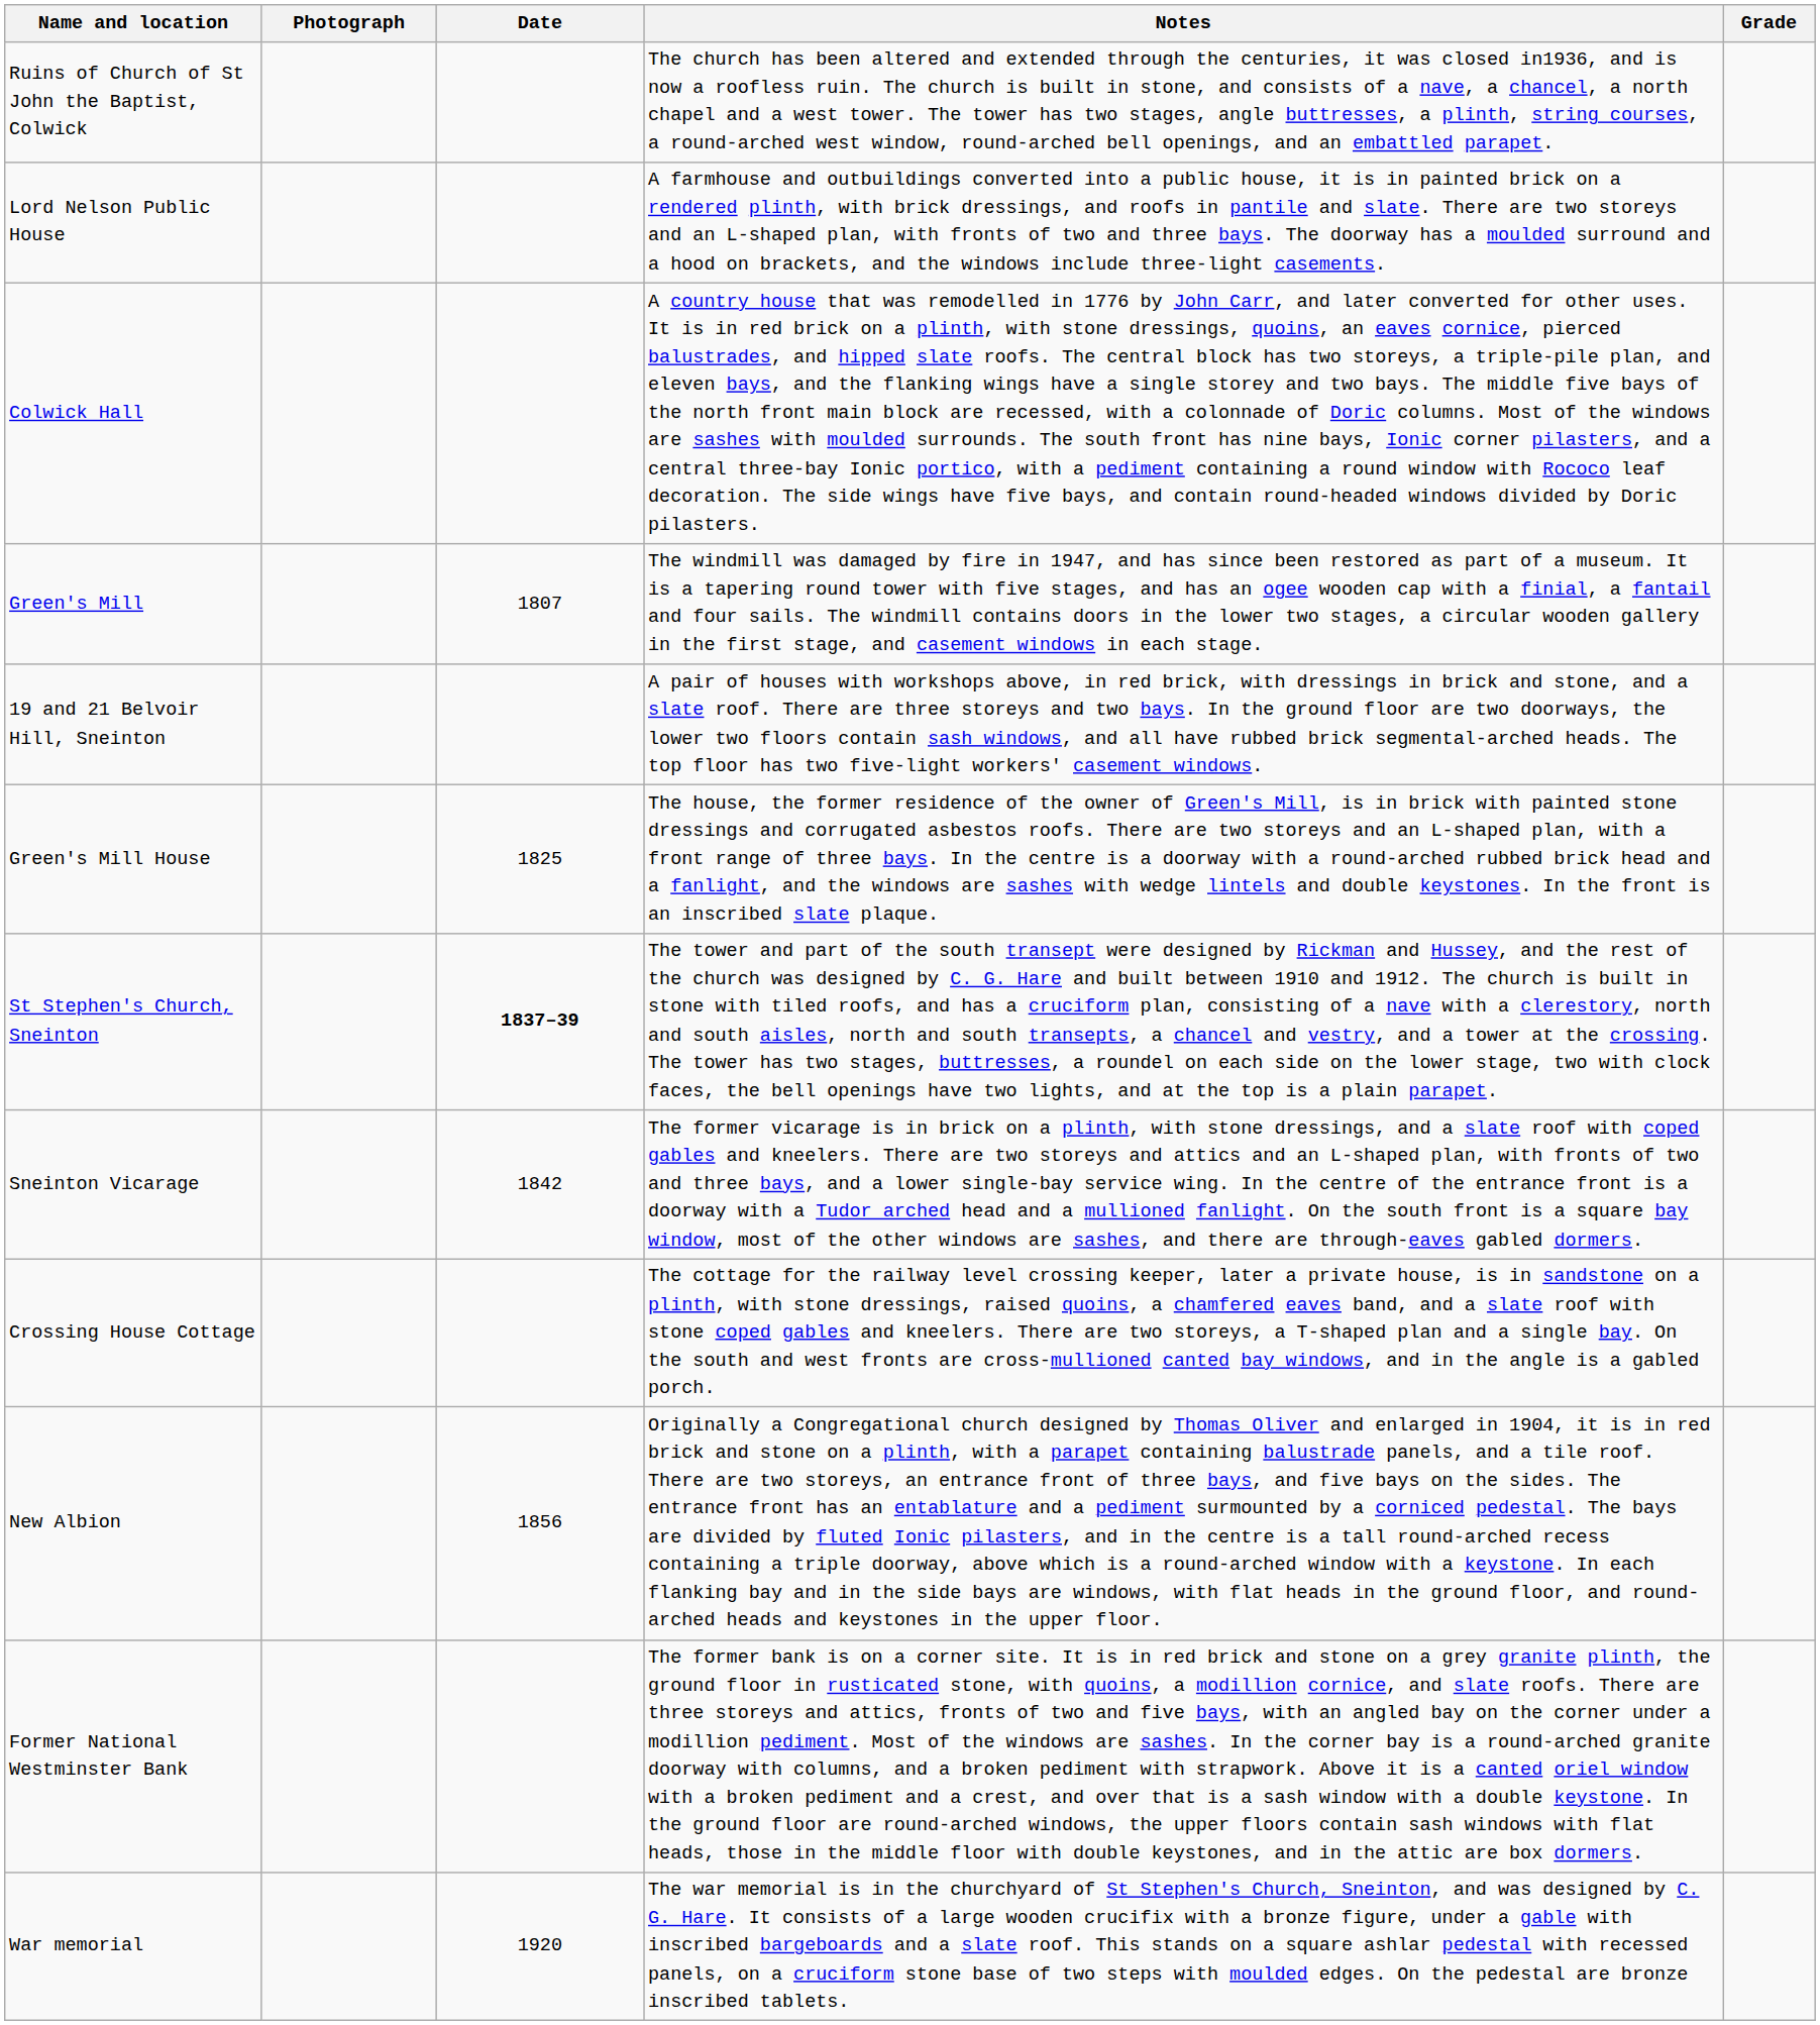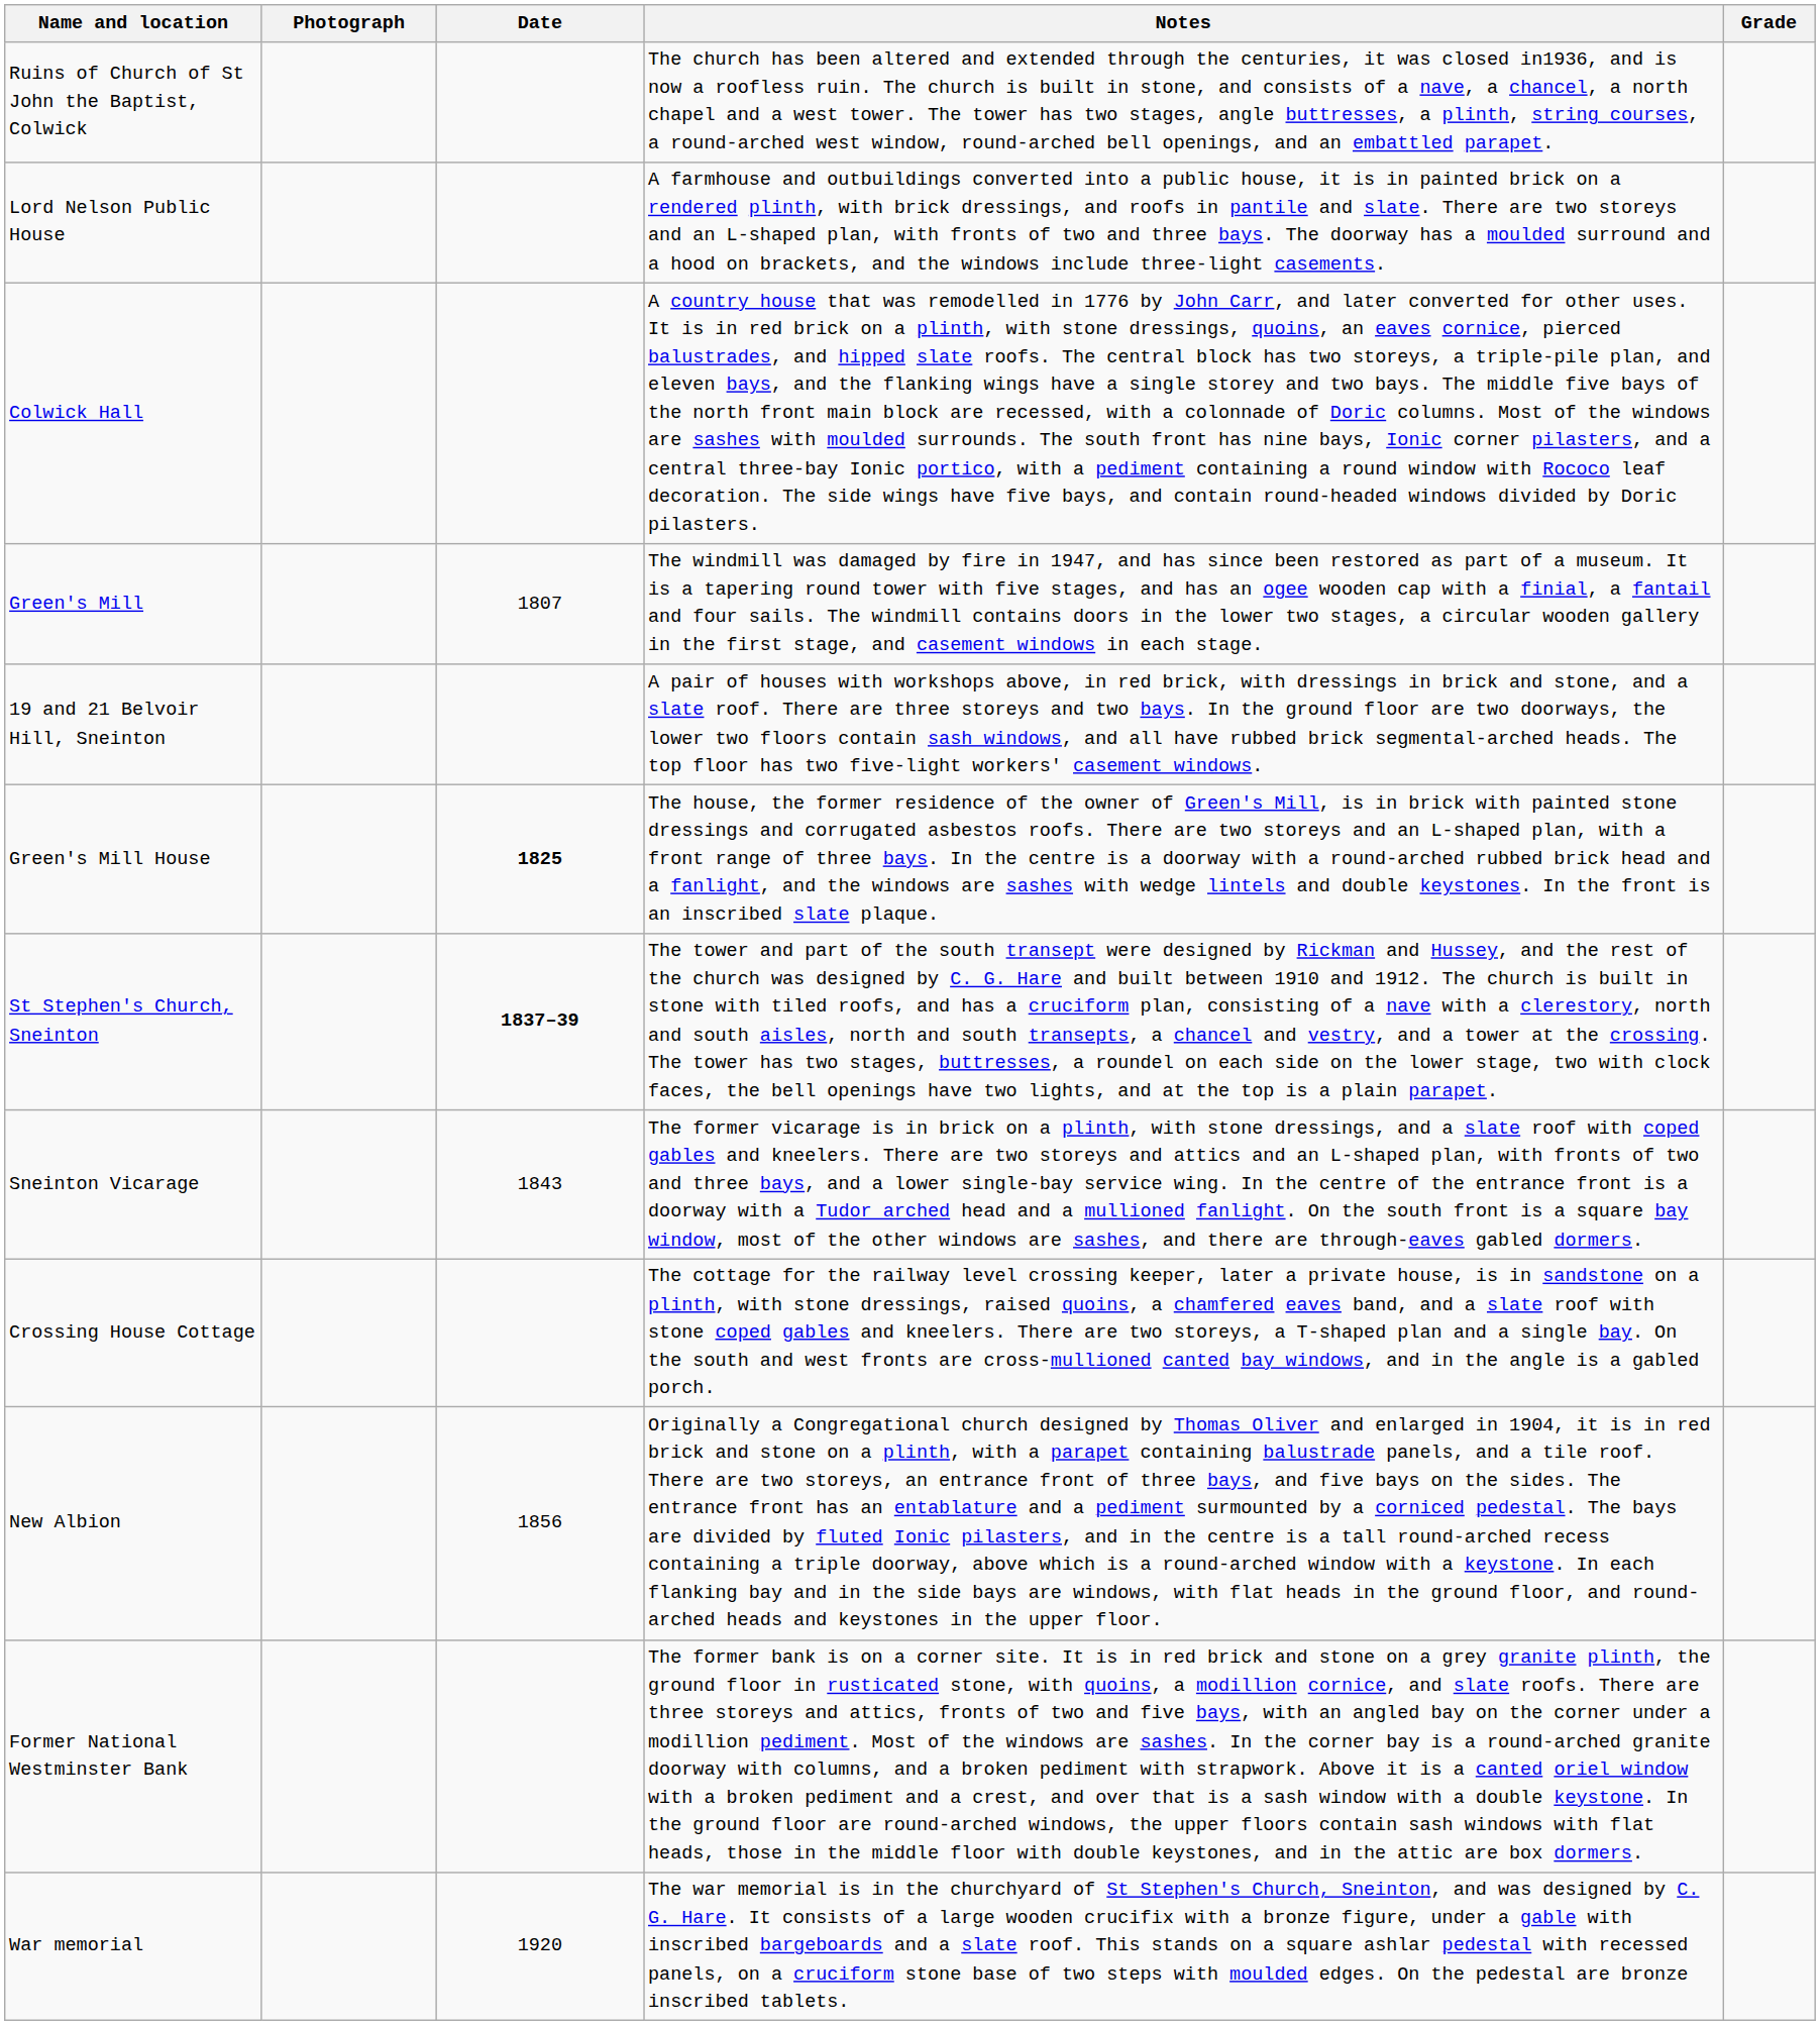 <table class="wikitable sortable plainrowheaders" style="width:100%; border:0px; text-align:left; line-height:150%">
 <tr>
 <th scope="col"  style="width:150px">Name and location</th>
 <th scope="col"  style="width:100px" class="unsortable">Photograph</th>
 <th scope="col"  style="width:120px">Date</th>
 <th scope="col"  style="width:650px" class="unsortable">Notes</th>
 <th scope="col"  style="width:50px">Grade</th>
 </tr>
 <tr>
 <td>Ruins of Church of St John the Baptist, Colwick<br><small></small></td>
 <td></td>
 <td align="center"></td>
 <td>The church has been altered and extended through the centuries, it was closed in1936, and is now a roofless ruin.  The church is built in stone, and consists of a <a href='#'>nave</a>, a <a href='#'>chancel</a>, a north chapel and a west tower.  The tower has two stages, angle <a href='#'>buttresses</a>, a <a href='#'>plinth</a>, <a href='#'>string courses</a>, a round-arched west window, round-arched bell openings, and an <a href='#'>embattled</a> <a href='#'>parapet</a>.</td>
 <td align="center" ></td>
 </tr>
 <tr>
 <td>Lord Nelson Public House<br><small></small></td>
 <td></td>
 <td align="center"></td>
 <td>A farmhouse and outbuildings converted into a public house, it is in painted brick on a <a href='#'>rendered</a> <a href='#'>plinth</a>, with brick dressings, and roofs in <a href='#'>pantile</a> and <a href='#'>slate</a>.  There are two storeys and an L-shaped plan, with fronts of two and three <a href='#'>bays</a>.  The doorway has a <a href='#'>moulded</a> surround and a hood on brackets, and the windows include three-light <a href='#'>casements</a>.</td>
 <td align="center" ></td>
 </tr>
 <tr>
 <td><a href='#'>Colwick Hall</a><br><small></small></td>
 <td></td>
 <td align="center"></td>
 <td>A <a href='#'>country house</a> that was remodelled in 1776 by <a href='#'>John Carr</a>, and later converted for other uses.  It is in red brick on a <a href='#'>plinth</a>, with stone dressings, <a href='#'>quoins</a>, an <a href='#'>eaves</a> <a href='#'>cornice</a>, pierced <a href='#'>balustrades</a>, and <a href='#'>hipped</a> <a href='#'>slate</a> roofs.   The central block has two storeys, a triple-pile plan, and eleven <a href='#'>bays</a>, and the flanking wings have a single storey and two bays.  The middle five bays of the north front main block are recessed, with a colonnade of <a href='#'>Doric</a> columns.  Most of the windows are <a href='#'>sashes</a> with <a href='#'>moulded</a> surrounds.  The south front has nine bays, <a href='#'>Ionic</a> corner <a href='#'>pilasters</a>, and a central three-bay Ionic <a href='#'>portico</a>, with a <a href='#'>pediment</a> containing a round window with <a href='#'>Rococo</a> leaf decoration.  The side wings have five bays, and contain round-headed windows divided by Doric pilasters.</td>
 <td align="center" ></td>
 </tr>
 <tr>
 <td><a href='#'>Green's Mill</a><br><small></small></td>
 <td></td>
 <td align="center">1807</td>
 <td>The windmill was damaged by fire in 1947, and has since been restored as part of a museum.  It is a tapering round tower with five stages, and has an <a href='#'>ogee</a> wooden cap with a <a href='#'>finial</a>, a <a href='#'>fantail</a> and four sails.  The windmill contains doors in the lower two stages, a circular wooden gallery in the first stage, and <a href='#'>casement windows</a> in each stage.</td>
 <td align="center" ></td>
 </tr>
 <tr>
 <td>19 and 21 Belvoir Hill, Sneinton<br><small></small></td>
 <td></td>
 <td align="center"></td>
 <td>A pair of houses with workshops above, in red brick, with dressings in brick and stone, and a <a href='#'>slate</a> roof.  There are three storeys and two <a href='#'>bays</a>.  In the ground floor are two doorways, the lower two floors contain <a href='#'>sash windows</a>, and all have rubbed brick segmental-arched heads.  The top floor has two five-light workers' <a href='#'>casement windows</a>.</td>
 <td align="center" ></td>
 </tr>
 <tr>
 <td>Green's Mill House<br><small></small></td>
 <td></td>
-<td align="center">1825</td>
+<td align="center"><strong>1825</strong></td>
 <td>The house, the former residence of the owner of <a href='#'>Green's Mill</a>, is in brick with painted stone dressings and corrugated asbestos roofs.  There are two storeys and an L-shaped plan, with a front range of three <a href='#'>bays</a>.  In the centre is a doorway with a round-arched rubbed brick head and a <a href='#'>fanlight</a>, and the windows are <a href='#'>sashes</a> with wedge <a href='#'>lintels</a> and double <a href='#'>keystones</a>.  In the front is an inscribed <a href='#'>slate</a> plaque.</td>
 <td align="center" ></td>
 </tr>
 <tr>
 <td><a href='#'>St Stephen's Church, Sneinton</a><br><small></small></td>
 <td></td>
 <td align="center"><strong>1837–39</strong></td>
 <td>The tower and part of the south <a href='#'>transept</a> were designed by <a href='#'>Rickman</a> and <a href='#'>Hussey</a>, and the rest of the church was designed by <a href='#'>C. G. Hare</a> and built between 1910 and 1912.  The church is built in stone with tiled roofs, and has a <a href='#'>cruciform</a> plan, consisting of a <a href='#'>nave</a> with a <a href='#'>clerestory</a>, north and south <a href='#'>aisles</a>, north and south <a href='#'>transepts</a>, a <a href='#'>chancel</a> and <a href='#'>vestry</a>, and a tower at the <a href='#'>crossing</a>.  The tower has two stages, <a href='#'>buttresses</a>, a roundel on each side on the lower stage, two with clock faces, the bell openings have two lights, and at the top is a plain <a href='#'>parapet</a>.</td>
 <td align="center" ></td>
 </tr>
 <tr>
 <td>Sneinton Vicarage<br><small></small></td>
 <td></td>
-<td align="center">1842</td>
+<td align="center">1843</td>
 <td>The former vicarage is in brick on a <a href='#'>plinth</a>, with stone dressings, and a <a href='#'>slate</a> roof with <a href='#'>coped</a> <a href='#'>gables</a> and kneelers.  There are two storeys and attics and an L-shaped plan, with fronts of two and three <a href='#'>bays</a>, and a lower single-bay service wing.  In the centre of the entrance front is a doorway with a <a href='#'>Tudor arched</a> head and a <a href='#'>mullioned</a> <a href='#'>fanlight</a>.  On the south front is a square <a href='#'>bay window</a>, most of the other windows are <a href='#'>sashes</a>, and there are through-<a href='#'>eaves</a> gabled <a href='#'>dormers</a>.</td>
 <td align="center" ></td>
 </tr>
 <tr>
 <td>Crossing House Cottage<br><small></small></td>
 <td></td>
 <td align="center"></td>
 <td>The cottage for the railway level crossing keeper, later a private house, is in <a href='#'>sandstone</a> on a <a href='#'>plinth</a>, with stone dressings, raised <a href='#'>quoins</a>, a <a href='#'>chamfered</a> <a href='#'>eaves</a> band, and a <a href='#'>slate</a> roof with stone <a href='#'>coped</a> <a href='#'>gables</a> and kneelers.  There are two storeys, a T-shaped plan and a single <a href='#'>bay</a>.  On the south and west fronts are cross-<a href='#'>mullioned</a> <a href='#'>canted</a> <a href='#'>bay windows</a>, and in the angle is a gabled porch.</td>
 <td align="center" ></td>
 </tr>
 <tr>
 <td>New Albion<br><small></small></td>
 <td></td>
 <td align="center">1856</td>
 <td>Originally a Congregational church designed by <a href='#'>Thomas Oliver</a> and enlarged in 1904, it is in red brick and stone on a <a href='#'>plinth</a>, with a <a href='#'>parapet</a> containing <a href='#'>balustrade</a> panels, and a tile roof.  There are two storeys, an entrance front of three <a href='#'>bays</a>, and five bays on the sides.  The entrance front has an <a href='#'>entablature</a> and a <a href='#'>pediment</a> surmounted by a <a href='#'>corniced</a> <a href='#'>pedestal</a>.  The bays are divided by <a href='#'>fluted</a> <a href='#'>Ionic</a> <a href='#'>pilasters</a>, and in the centre is a tall round-arched recess containing a triple doorway, above which is a round-arched window with a <a href='#'>keystone</a>.  In each flanking bay and in the side bays are windows, with flat heads in the ground floor, and round-arched heads and keystones in the upper floor.</td>
 <td align="center" ></td>
 </tr>
 <tr>
 <td>Former National Westminster Bank<br><small></small></td>
 <td></td>
 <td align="center"></td>
 <td>The former bank is on a corner site.  It is in red brick and stone on a grey <a href='#'>granite</a> <a href='#'>plinth</a>, the ground floor in <a href='#'>rusticated</a> stone, with <a href='#'>quoins</a>, a <a href='#'>modillion</a> <a href='#'>cornice</a>, and <a href='#'>slate</a> roofs.  There are three storeys and attics, fronts of two and five <a href='#'>bays</a>, with an angled bay on the corner under a modillion <a href='#'>pediment</a>.  Most of the windows are <a href='#'>sashes</a>.  In the corner bay is a round-arched granite doorway with columns, and a broken pediment with strapwork.  Above it is a <a href='#'>canted</a> <a href='#'>oriel window</a> with a broken pediment and a crest, and over that is a sash window with a double <a href='#'>keystone</a>.  In the ground floor are round-arched windows, the upper floors contain sash windows with flat heads, those in the middle floor with double keystones, and in the attic are box <a href='#'>dormers</a>.</td>
 <td align="center" ></td>
 </tr>
 <tr>
 <td>War memorial<br><small></small></td>
 <td></td>
 <td align="center">1920</td>
 <td>The war memorial is in the churchyard of <a href='#'>St Stephen's Church, Sneinton</a>, and was designed by <a href='#'>C. G. Hare</a>.  It consists of a large wooden crucifix with a bronze figure, under a <a href='#'>gable</a> with inscribed <a href='#'>bargeboards</a> and a <a href='#'>slate</a> roof. This stands on a square ashlar <a href='#'>pedestal</a> with recessed panels, on a <a href='#'>cruciform</a> stone base of two steps with <a href='#'>moulded</a> edges. On the pedestal are bronze inscribed tablets.</td>
 <td align="center" ></td>
 </tr>
 <tr>
 </tr>
 </table>
